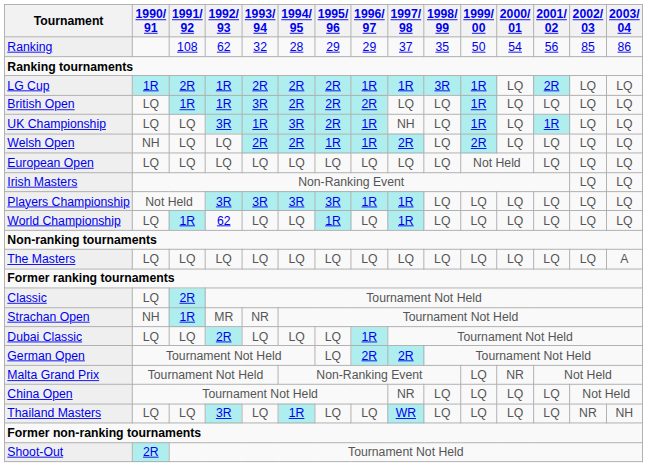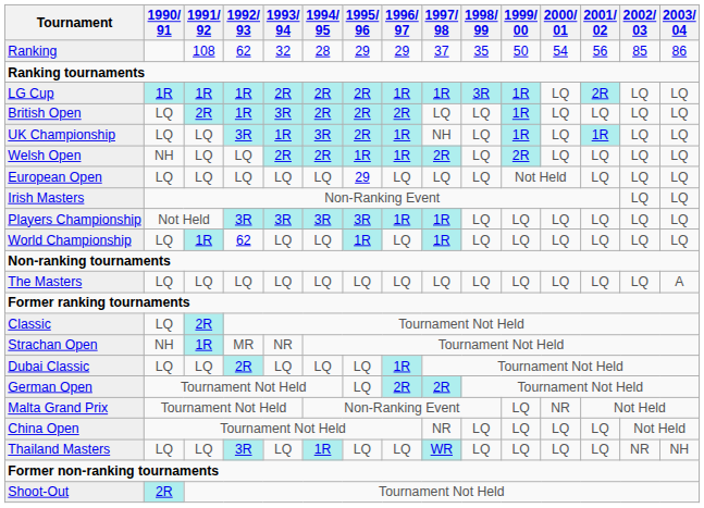 <table class="wikitable" style="font-size:85%">
 <tr>
 <th>Tournament</th>
 <th><a href='#'>1990/<br>91</a></th>
 <th><a href='#'>1991/<br>92</a></th>
 <th><a href='#'>1992/<br>93</a></th>
 <th><a href='#'>1993/<br>94</a></th>
 <th><a href='#'>1994/<br>95</a></th>
 <th><a href='#'>1995/<br>96</a></th>
 <th><a href='#'>1996/<br>97</a></th>
 <th><a href='#'>1997/<br>98</a></th>
 <th><a href='#'>1998/<br>99</a></th>
 <th><a href='#'>1999/<br>00</a></th>
 <th><a href='#'>2000/<br>01</a></th>
 <th><a href='#'>2001/<br>02</a></th>
 <th><a href='#'>2002/<br>03</a></th>
 <th><a href='#'>2003/<br>04</a></th>
 </tr>
 <tr>
 <td style="background:#EFEFEF;"><a href='#'>Ranking</a></td>
 <td style="text-align:center;"></td>
 <td style="text-align:center;"><a href='#'>108</a></td>
 <td style="text-align:center;"><a href='#'>62</a></td>
 <td style="text-align:center;"><a href='#'>32</a></td>
 <td style="text-align:center;"><a href='#'>28</a></td>
 <td style="text-align:center;"><a href='#'>29</a></td>
 <td style="text-align:center;"><a href='#'>29</a></td>
 <td style="text-align:center;"><a href='#'>37</a></td>
 <td style="text-align:center;"><a href='#'>35</a></td>
 <td style="text-align:center;"><a href='#'>50</a></td>
 <td style="text-align:center;"><a href='#'>54</a></td>
 <td style="text-align:center;"><a href='#'>56</a></td>
 <td style="text-align:center;"><a href='#'>85</a></td>
 <td style="text-align:center;"><a href='#'>86</a></td>
 </tr>
 <tr>
 <td colspan="30"><strong>Ranking tournaments</strong></td>
 </tr>
 <tr>
 <td style="background:#EFEFEF;"><a href='#'>LG Cup</a></td>
 <td style="text-align:center; background:#afeeee;"><a href='#'>1R</a></td>
-<td style="text-align:center; background:#afeeee;"><a href='#'>2R</a></td>
+<td style="text-align:center; background:#afeeee;"><a href='#'>1R</a></td>
 <td style="text-align:center; background:#afeeee;"><a href='#'>1R</a></td>
 <td style="text-align:center; background:#afeeee;"><a href='#'>2R</a></td>
 <td style="text-align:center; background:#afeeee;"><a href='#'>2R</a></td>
 <td style="text-align:center; background:#afeeee;"><a href='#'>2R</a></td>
 <td style="text-align:center; background:#afeeee;"><a href='#'>1R</a></td>
 <td style="text-align:center; background:#afeeee;"><a href='#'>1R</a></td>
 <td style="text-align:center; background:#afeeee;"><a href='#'>3R</a></td>
 <td style="text-align:center; background:#afeeee;"><a href='#'>1R</a></td>
 <td style="text-align:center; color:#555555;">LQ</td>
 <td style="text-align:center; background:#afeeee;"><a href='#'>2R</a></td>
 <td style="text-align:center; color:#555555;">LQ</td>
 <td style="text-align:center; color:#555555;">LQ</td>
 </tr>
 <tr>
 <td style="background:#EFEFEF;"><a href='#'>British Open</a></td>
 <td style="text-align:center; color:#555555;">LQ</td>
-<td style="text-align:center; background:#afeeee;"><a href='#'>1R</a></td>
+<td style="text-align:center; background:#afeeee;"><a href='#'>2R</a></td>
 <td style="text-align:center; background:#afeeee;"><a href='#'>1R</a></td>
 <td style="text-align:center; background:#afeeee;"><a href='#'>3R</a></td>
 <td style="text-align:center; background:#afeeee;"><a href='#'>2R</a></td>
 <td style="text-align:center; background:#afeeee;"><a href='#'>2R</a></td>
 <td style="text-align:center; background:#afeeee;"><a href='#'>2R</a></td>
 <td style="text-align:center; color:#555555;">LQ</td>
 <td style="text-align:center; color:#555555;">LQ</td>
 <td style="text-align:center; background:#afeeee;"><a href='#'>1R</a></td>
 <td style="text-align:center; color:#555555;">LQ</td>
 <td style="text-align:center; color:#555555;">LQ</td>
 <td style="text-align:center; color:#555555;">LQ</td>
 <td style="text-align:center; color:#555555;">LQ</td>
 </tr>
 <tr>
 <td style="background:#EFEFEF;"><a href='#'>UK Championship</a></td>
 <td style="text-align:center; color:#555555;">LQ</td>
 <td style="text-align:center; color:#555555;">LQ</td>
 <td style="text-align:center; background:#afeeee;"><a href='#'>3R</a></td>
 <td style="text-align:center; background:#afeeee;"><a href='#'>1R</a></td>
 <td style="text-align:center; background:#afeeee;"><a href='#'>3R</a></td>
 <td style="text-align:center; background:#afeeee;"><a href='#'>2R</a></td>
 <td style="text-align:center; background:#afeeee;"><a href='#'>1R</a></td>
 <td style="text-align:center; color:#555555;">NH</td>
 <td style="text-align:center; color:#555555;">LQ</td>
 <td style="text-align:center; background:#afeeee;"><a href='#'>1R</a></td>
 <td style="text-align:center; color:#555555;">LQ</td>
 <td style="text-align:center; background:#afeeee;"><a href='#'>1R</a></td>
 <td style="text-align:center; color:#555555;">LQ</td>
 <td style="text-align:center; color:#555555;">LQ</td>
 </tr>
 <tr>
 <td style="background:#EFEFEF;"><a href='#'>Welsh Open</a></td>
 <td style="text-align:center; color:#555555;">NH</td>
 <td style="text-align:center; color:#555555;">LQ</td>
 <td style="text-align:center; color:#555555;">LQ</td>
 <td style="text-align:center; background:#afeeee;"><a href='#'>2R</a></td>
 <td style="text-align:center; background:#afeeee;"><a href='#'>2R</a></td>
 <td style="text-align:center; background:#afeeee;"><a href='#'>1R</a></td>
 <td style="text-align:center; background:#afeeee;"><a href='#'>1R</a></td>
 <td style="text-align:center; background:#afeeee;"><a href='#'>2R</a></td>
 <td style="text-align:center; color:#555555;">LQ</td>
 <td style="text-align:center; background:#afeeee;"><a href='#'>2R</a></td>
 <td style="text-align:center; color:#555555;">LQ</td>
 <td style="text-align:center; color:#555555;">LQ</td>
 <td style="text-align:center; color:#555555;">LQ</td>
 <td style="text-align:center; color:#555555;">LQ</td>
 </tr>
 <tr>
 <td style="background:#EFEFEF;"><a href='#'>European Open</a></td>
 <td style="text-align:center; color:#555555;">LQ</td>
 <td style="text-align:center; color:#555555;">LQ</td>
 <td style="text-align:center; color:#555555;">LQ</td>
 <td style="text-align:center; color:#555555;">LQ</td>
 <td style="text-align:center; color:#555555;">LQ</td>
-<td style="text-align:center; color:#555555;">LQ</td>
+<td style="text-align:center;"><a href='#'>29</a></td>
 <td style="text-align:center; color:#555555;">LQ</td>
 <td style="text-align:center; color:#555555;">LQ</td>
 <td style="text-align:center; color:#555555;">LQ</td>
 <td colspan="2" style="text-align:center; color:#555555;">Not Held</td>
 <td style="text-align:center; color:#555555;">LQ</td>
 <td style="text-align:center; color:#555555;">LQ</td>
 <td style="text-align:center; color:#555555;">LQ</td>
 </tr>
 <tr>
 <td style="background:#EFEFEF;"><a href='#'>Irish Masters</a></td>
 <td colspan="12" style="text-align:center; color:#555555;">Non-Ranking Event</td>
 <td style="text-align:center; color:#555555;">LQ</td>
 <td style="text-align:center; color:#555555;">LQ</td>
 </tr>
 <tr>
 <td style="background:#EFEFEF;"><a href='#'>Players Championship</a></td>
 <td colspan="2" style="text-align:center; color:#555555;">Not Held</td>
 <td style="text-align:center; background:#afeeee;"><a href='#'>3R</a></td>
 <td style="text-align:center; background:#afeeee;"><a href='#'>3R</a></td>
 <td style="text-align:center; background:#afeeee;"><a href='#'>3R</a></td>
 <td style="text-align:center; background:#afeeee;"><a href='#'>3R</a></td>
 <td style="text-align:center; background:#afeeee;"><a href='#'>1R</a></td>
 <td style="text-align:center; background:#afeeee;"><a href='#'>1R</a></td>
 <td style="text-align:center; color:#555555;">LQ</td>
 <td style="text-align:center; color:#555555;">LQ</td>
 <td style="text-align:center; color:#555555;">LQ</td>
 <td style="text-align:center; color:#555555;">LQ</td>
 <td style="text-align:center; color:#555555;">LQ</td>
 <td style="text-align:center; color:#555555;">LQ</td>
 </tr>
 <tr>
 <td style="background:#EFEFEF;"><a href='#'>World Championship</a></td>
 <td style="text-align:center; color:#555555;">LQ</td>
 <td style="text-align:center; background:#afeeee;"><a href='#'>1R</a></td>
 <td style="text-align:center;"><a href='#'>62</a></td>
 <td style="text-align:center; color:#555555;">LQ</td>
 <td style="text-align:center; color:#555555;">LQ</td>
 <td style="text-align:center; background:#afeeee;"><a href='#'>1R</a></td>
 <td style="text-align:center; color:#555555;">LQ</td>
 <td style="text-align:center; background:#afeeee;"><a href='#'>1R</a></td>
 <td style="text-align:center; color:#555555;">LQ</td>
 <td style="text-align:center; color:#555555;">LQ</td>
 <td style="text-align:center; color:#555555;">LQ</td>
 <td style="text-align:center; color:#555555;">LQ</td>
 <td style="text-align:center; color:#555555;">LQ</td>
 <td style="text-align:center; color:#555555;">LQ</td>
 </tr>
 <tr>
 <td colspan="30"><strong>Non-ranking tournaments</strong></td>
 </tr>
 <tr>
 <td style="background:#EFEFEF;"><a href='#'>The Masters</a></td>
 <td style="text-align:center; color:#555555;">LQ</td>
 <td style="text-align:center; color:#555555;">LQ</td>
 <td style="text-align:center; color:#555555;">LQ</td>
 <td style="text-align:center; color:#555555;">LQ</td>
 <td style="text-align:center; color:#555555;">LQ</td>
 <td style="text-align:center; color:#555555;">LQ</td>
 <td style="text-align:center; color:#555555;">LQ</td>
 <td style="text-align:center; color:#555555;">LQ</td>
 <td style="text-align:center; color:#555555;">LQ</td>
 <td style="text-align:center; color:#555555;">LQ</td>
 <td style="text-align:center; color:#555555;">LQ</td>
 <td style="text-align:center; color:#555555;">LQ</td>
 <td style="text-align:center; color:#555555;">LQ</td>
 <td style="text-align:center; color:#555555;">A</td>
 </tr>
 <tr>
 <td colspan="30"><strong>Former ranking tournaments</strong></td>
 </tr>
 <tr>
 <td style="background:#EFEFEF;"><a href='#'>Classic</a></td>
 <td style="text-align:center; color:#555555;">LQ</td>
 <td style="text-align:center; background:#afeeee;"><a href='#'>2R</a></td>
 <td align="center" colspan="30" style="color:#555555;">Tournament Not Held</td>
 </tr>
 <tr>
 <td style="background:#EFEFEF;"><a href='#'>Strachan Open</a></td>
 <td align="center" style="color:#555555;">NH</td>
 <td style="text-align:center; background:#afeeee;"><a href='#'>1R</a></td>
 <td align="center" style="color:#555555;">MR</td>
 <td align="center" style="color:#555555;">NR</td>
 <td align="center" colspan="30" style="color:#555555;">Tournament Not Held</td>
 </tr>
 <tr>
 <td style="background:#EFEFEF;"><a href='#'>Dubai Classic</a></td>
 <td style="text-align:center; color:#555555;">LQ</td>
 <td style="text-align:center; color:#555555;">LQ</td>
 <td style="text-align:center; background:#afeeee;"><a href='#'>2R</a></td>
 <td style="text-align:center; color:#555555;">LQ</td>
 <td style="text-align:center; color:#555555;">LQ</td>
 <td style="text-align:center; color:#555555;">LQ</td>
 <td style="text-align:center; background:#afeeee;"><a href='#'>1R</a></td>
 <td colspan="30" style="text-align:center; color:#555555;">Tournament Not Held</td>
 </tr>
 <tr>
 <td style="background:#EFEFEF;"><a href='#'>German Open</a></td>
 <td colspan="5" style="text-align:center; color:#555555;">Tournament Not Held</td>
 <td style="text-align:center; color:#555555;">LQ</td>
 <td style="text-align:center; background:#afeeee;"><a href='#'>2R</a></td>
 <td style="text-align:center; background:#afeeee;"><a href='#'>2R</a></td>
 <td colspan="11" style="text-align:center; color:#555555;">Tournament Not Held</td>
 </tr>
 <tr>
 <td style="background:#EFEFEF;"><a href='#'>Malta Grand Prix</a></td>
 <td colspan="4" style="text-align:center; color:#555555;">Tournament Not Held</td>
 <td colspan="5" style="text-align:center; color:#555555;">Non-Ranking Event</td>
 <td style="text-align:center; color:#555555;">LQ</td>
 <td style="text-align:center; color:#555555;">NR</td>
 <td colspan="30" style="text-align:center; color:#555555;">Not Held</td>
 </tr>
 <tr>
 <td style="background:#EFEFEF;"><a href='#'>China Open</a></td>
 <td colspan="7" style="text-align:center; color:#555555;">Tournament Not Held</td>
 <td style="text-align:center; color:#555555;">NR</td>
 <td style="text-align:center; color:#555555;">LQ</td>
 <td style="text-align:center; color:#555555;">LQ</td>
 <td style="text-align:center; color:#555555;">LQ</td>
 <td style="text-align:center; color:#555555;">LQ</td>
 <td colspan="2" style="text-align:center; color:#555555;">Not Held</td>
 </tr>
 <tr>
 <td style="background:#EFEFEF;"><a href='#'>Thailand Masters</a></td>
 <td style="text-align:center; color:#555555;">LQ</td>
 <td style="text-align:center; color:#555555;">LQ</td>
 <td style="text-align:center; background:#afeeee;"><a href='#'>3R</a></td>
 <td style="text-align:center; color:#555555;">LQ</td>
 <td style="text-align:center; background:#afeeee;"><a href='#'>1R</a></td>
 <td style="text-align:center; color:#555555;">LQ</td>
 <td style="text-align:center; color:#555555;">LQ</td>
 <td style="text-align:center; background:#afeeee;"><a href='#'>WR</a></td>
 <td style="text-align:center; color:#555555;">LQ</td>
 <td style="text-align:center; color:#555555;">LQ</td>
 <td style="text-align:center; color:#555555;">LQ</td>
 <td style="text-align:center; color:#555555;">LQ</td>
 <td style="text-align:center; color:#555555;">NR</td>
 <td style="text-align:center; color:#555555;">NH</td>
 </tr>
 <tr>
 <td colspan="30"><strong>Former non-ranking tournaments</strong></td>
 </tr>
 <tr>
 <td style="background:#EFEFEF;"><a href='#'>Shoot-Out</a></td>
 <td align="center" style="background:#afeeee;"><a href='#'>2R</a></td>
 <td align="center" colspan="19" style="color:#555555;">Tournament Not Held</td>
 </tr>
 </table>
